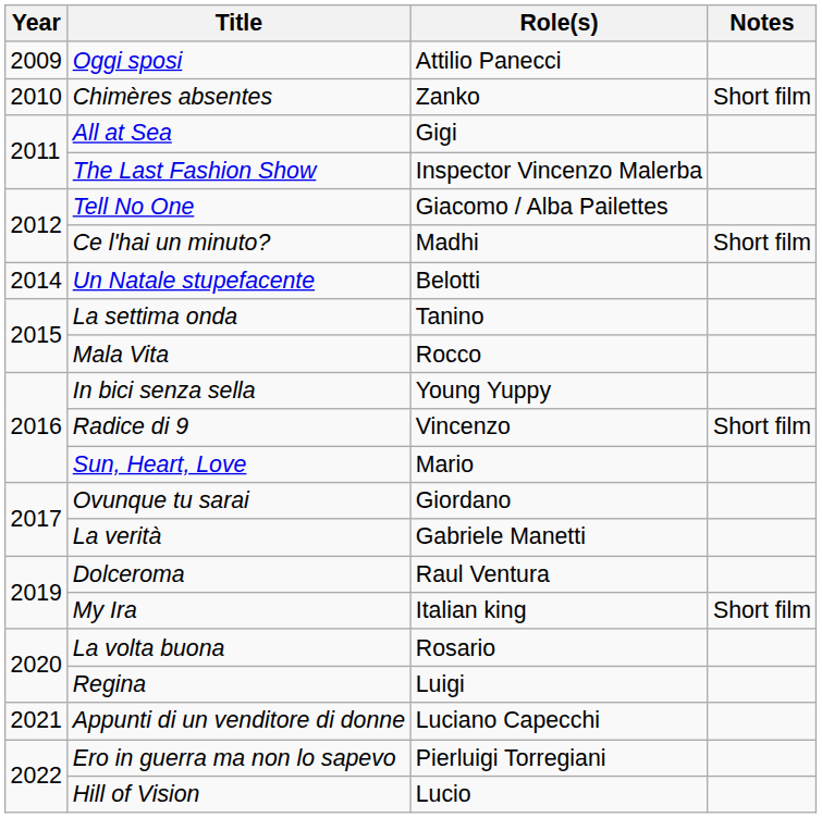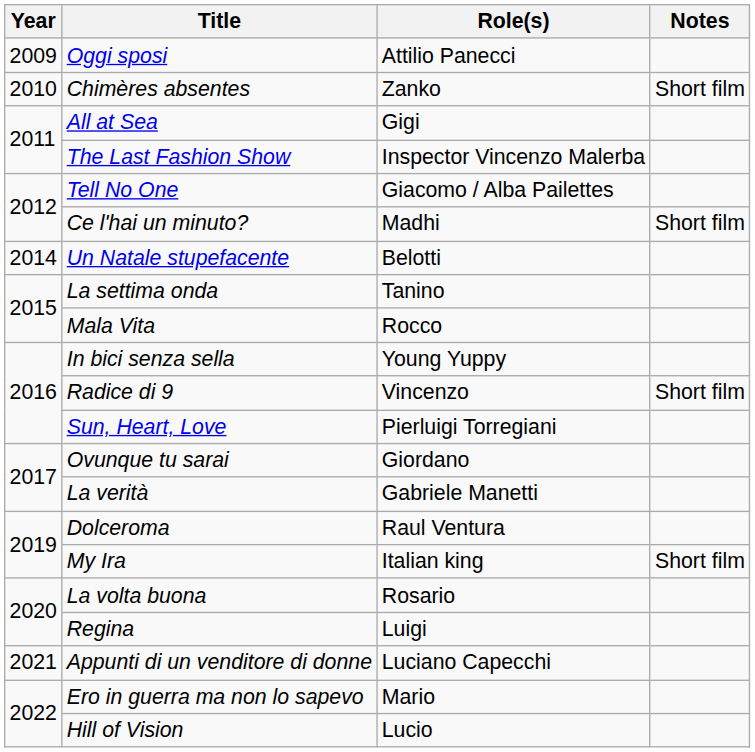 <table class="wikitable plainrowheaders sortable">
 <tr>
 <th scope="col">Year</th>
 <th scope="col">Title</th>
 <th scope="col">Role(s)</th>
 <th scope="col" class="unsortable">Notes</th>
 </tr>
 <tr>
 <td>2009</td>
 <td><em><a href='#'>Oggi sposi</a></em></td>
 <td>Attilio Panecci</td>
 <td></td>
 </tr>
 <tr>
 <td>2010</td>
 <td><em>Chimères absentes</em></td>
 <td>Zanko</td>
 <td>Short film</td>
 </tr>
 <tr>
 <td rowspan="2">2011</td>
 <td><em><a href='#'>All at Sea</a></em></td>
 <td>Gigi</td>
 <td></td>
 </tr>
 <tr>
 <td><em><a href='#'>The Last Fashion Show</a></em></td>
 <td>Inspector Vincenzo Malerba</td>
 <td></td>
 </tr>
 <tr>
 <td rowspan="2">2012</td>
 <td><em><a href='#'>Tell No One</a></em></td>
 <td>Giacomo / Alba Pailettes</td>
 <td></td>
 </tr>
 <tr>
 <td><em>Ce l'hai un minuto?</em></td>
 <td>Madhi</td>
 <td>Short film</td>
 </tr>
 <tr>
 <td>2014</td>
 <td><em><a href='#'>Un Natale stupefacente</a></em></td>
 <td>Belotti</td>
 <td></td>
 </tr>
 <tr>
 <td rowspan="2">2015</td>
 <td><em>La settima onda</em></td>
 <td>Tanino</td>
 <td></td>
 </tr>
 <tr>
 <td><em>Mala Vita</em></td>
 <td>Rocco</td>
 <td></td>
 </tr>
 <tr>
 <td rowspan="3">2016</td>
 <td><em>In bici senza sella</em></td>
 <td>Young Yuppy</td>
 <td></td>
 </tr>
 <tr>
 <td><em>Radice di 9</em></td>
 <td>Vincenzo</td>
 <td>Short film</td>
 </tr>
 <tr>
 <td><em><a href='#'>Sun, Heart, Love</a></em></td>
-<td>Mario</td>
+<td>Pierluigi Torregiani</td>
 <td></td>
 </tr>
 <tr>
 <td rowspan="2">2017</td>
 <td><em>Ovunque tu sarai</em></td>
 <td>Giordano</td>
 <td></td>
 </tr>
 <tr>
 <td><em>La verità</em></td>
 <td>Gabriele Manetti</td>
 <td></td>
 </tr>
 <tr>
 <td rowspan="2">2019</td>
 <td><em>Dolceroma</em></td>
 <td>Raul Ventura</td>
 <td></td>
 </tr>
 <tr>
 <td><em>My Ira</em></td>
 <td>Italian king</td>
 <td>Short film</td>
 </tr>
 <tr>
 <td rowspan="2">2020</td>
 <td><em>La volta buona</em></td>
 <td>Rosario</td>
 <td></td>
 </tr>
 <tr>
 <td><em>Regina</em></td>
 <td>Luigi</td>
 <td></td>
 </tr>
 <tr>
 <td>2021</td>
 <td><em>Appunti di un venditore di donne</em></td>
 <td>Luciano Capecchi</td>
 <td></td>
 </tr>
 <tr>
 <td rowspan="2">2022</td>
 <td><em>Ero in guerra ma non lo sapevo</em></td>
-<td>Pierluigi Torregiani</td>
+<td>Mario</td>
 <td></td>
 </tr>
 <tr>
 <td><em>Hill of Vision</em></td>
 <td>Lucio</td>
 <td></td>
 </tr>
 </table>
